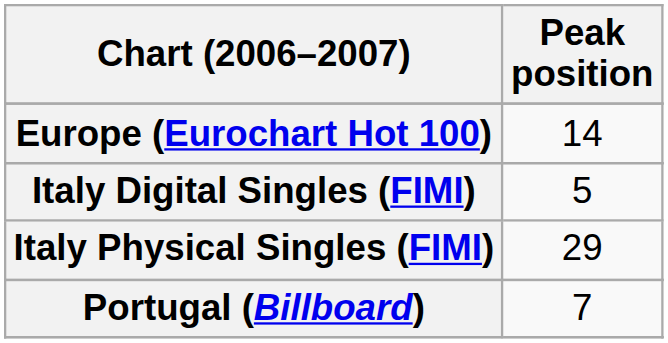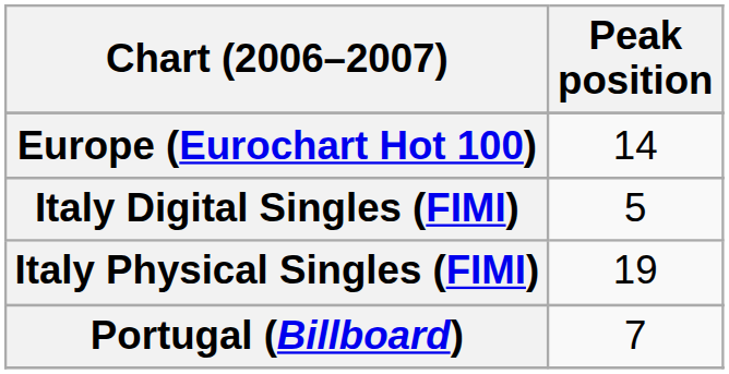 <table class="wikitable plainrowheaders sortable" style="text-align:center">
 <tr>
 <th scope="col">Chart (2006–2007)</th>
 <th scope="col">Peak<br>position</th>
 </tr>
 <tr>
 </tr>
 <tr>
 </tr>
 <tr>
 </tr>
 <tr>
 </tr>
 <tr>
 </tr>
 <tr>
 </tr>
 <tr>
 </tr>
 <tr>
 </tr>
 <tr>
 <th scope="row">Europe (<a href='#'>Eurochart Hot 100</a>)</th>
 <td style="text-align:center;">14</td>
 </tr>
 <tr>
 </tr>
 <tr>
 </tr>
 <tr>
 </tr>
 <tr>
 <th scope="row">Italy Digital Singles (<a href='#'>FIMI</a>)</th>
 <td style="text-align:center;">5</td>
 </tr>
 <tr>
 <th scope="row">Italy Physical Singles (<a href='#'>FIMI</a>)</th>
-<td style="text-align:center;">29</td>
+<td style="text-align:center;">19</td>
 </tr>
 <tr>
 </tr>
 <tr>
 </tr>
 <tr>
 </tr>
 <tr>
 </tr>
 <tr>
 <th scope="row">Portugal (<em><a href='#'>Billboard</a></em>)</th>
 <td style="text-align:center;">7</td>
 </tr>
 <tr>
 </tr>
 <tr>
 </tr>
 <tr>
 </tr>
 <tr>
 </tr>
 <tr>
 </tr>
 <tr>
 </tr>
 <tr>
 </tr>
 <tr>
 </tr>
 <tr>
 </tr>
 <tr>
 </tr>
 <tr>
 </tr>
 <tr>
 </tr>
 </table>
